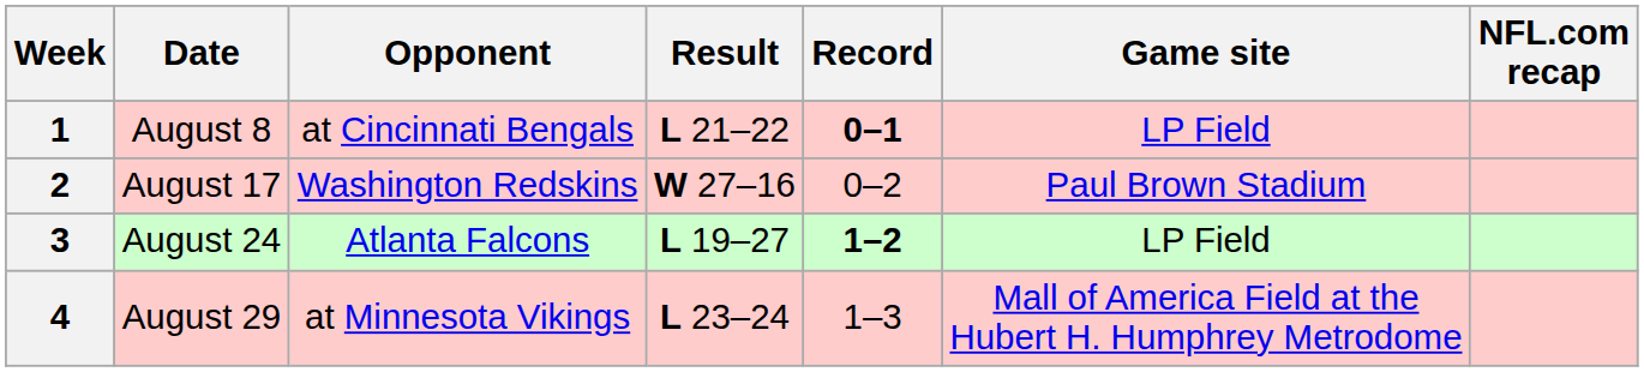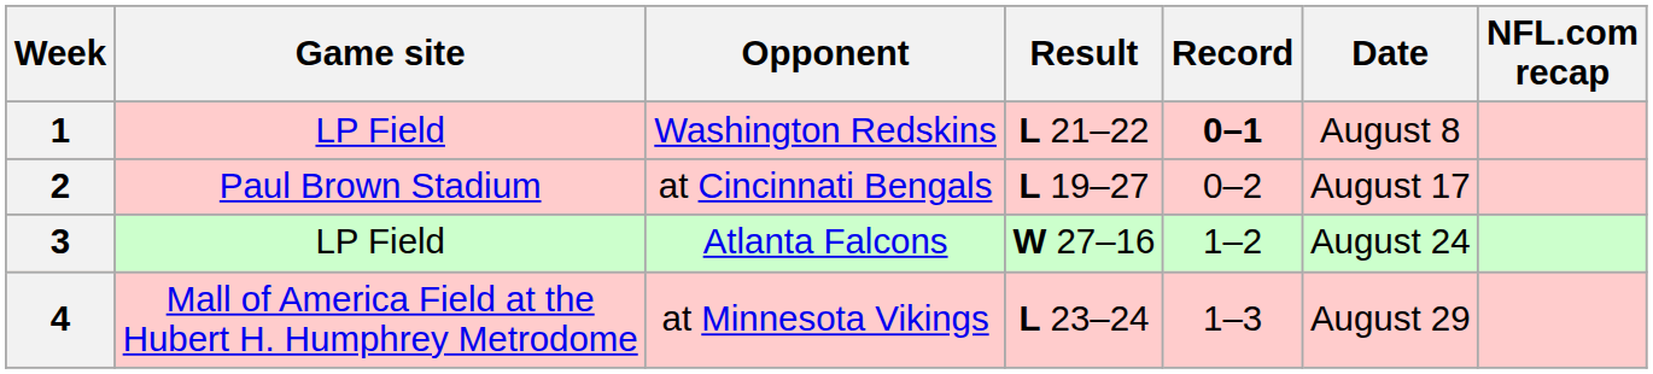 <table class="wikitable" style="align=center">
 <tr>
 <th>Week</th>
-<th>Date</th>
+<th>Game site</th>
 <th>Opponent</th>
 <th>Result</th>
 <th>Record</th>
-<th>Game site</th>
+<th>Date</th>
 <th>NFL.com<br>recap</th>
 </tr>
 <tr style="background:#fcc; text-align:center;">
 <th>1</th>
-<td>August 8</td>
-<td>at <a href='#'>Cincinnati Bengals</a></td>
+<td><a href='#'>LP Field</a></td>
+<td><a href='#'>Washington Redskins</a></td>
 <td><strong>L</strong> 21–22</td>
 <td><strong>0–1</strong></td>
-<td><a href='#'>LP Field</a></td>
+<td>August 8</td>
 <td></td>
 </tr>
 <tr style="background:#fcc; text-align:center;">
 <th>2</th>
+<td><a href='#'>Paul Brown Stadium</a></td>
+<td>at <a href='#'>Cincinnati Bengals</a></td>
+<td><strong>L</strong> 19–27</td>
+<td>0–2</td>
 <td>August 17</td>
-<td><a href='#'>Washington Redskins</a></td>
-<td><strong>W</strong> 27–16</td>
-<td>0–2</td>
-<td><a href='#'>Paul Brown Stadium</a></td>
 <td></td>
 </tr>
 <tr style="background:#cfc; text-align:center;">
 <th>3</th>
+<td>LP Field</td>
+<td><a href='#'>Atlanta Falcons</a></td>
+<td><strong>W</strong> 27–16</td>
+<td>1–2</td>
 <td>August 24</td>
-<td><a href='#'>Atlanta Falcons</a></td>
-<td><strong>L</strong> 19–27</td>
-<td><strong>1–2</strong></td>
-<td>LP Field</td>
 <td></td>
 </tr>
 <tr style="background:#fcc; text-align:center;">
 <th>4</th>
-<td>August 29</td>
+<td><a href='#'>Mall of America Field at the <br>Hubert H. Humphrey Metrodome</a></td>
 <td>at <a href='#'>Minnesota Vikings</a></td>
 <td><strong>L</strong> 23–24</td>
 <td>1–3</td>
-<td><a href='#'>Mall of America Field at the <br>Hubert H. Humphrey Metrodome</a></td>
+<td>August 29</td>
 <td></td>
 </tr>
 </table>
